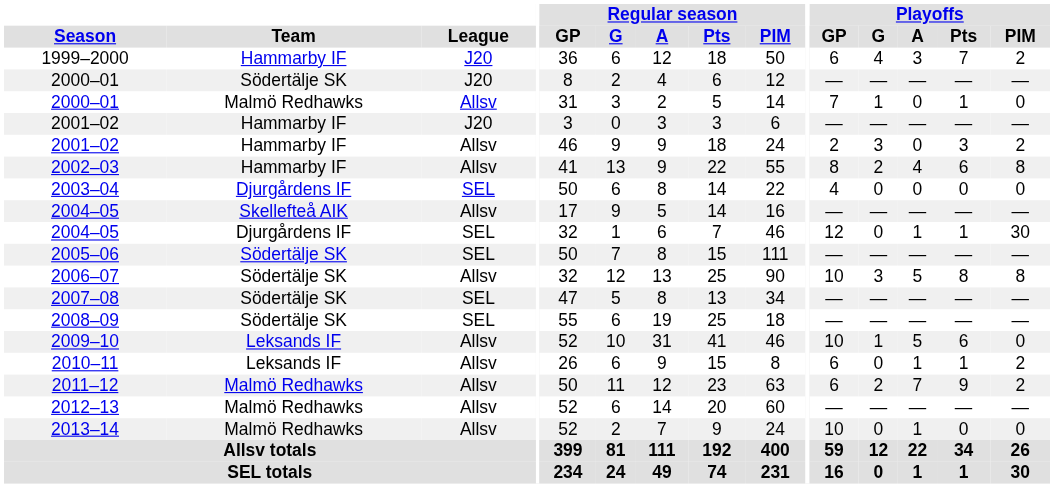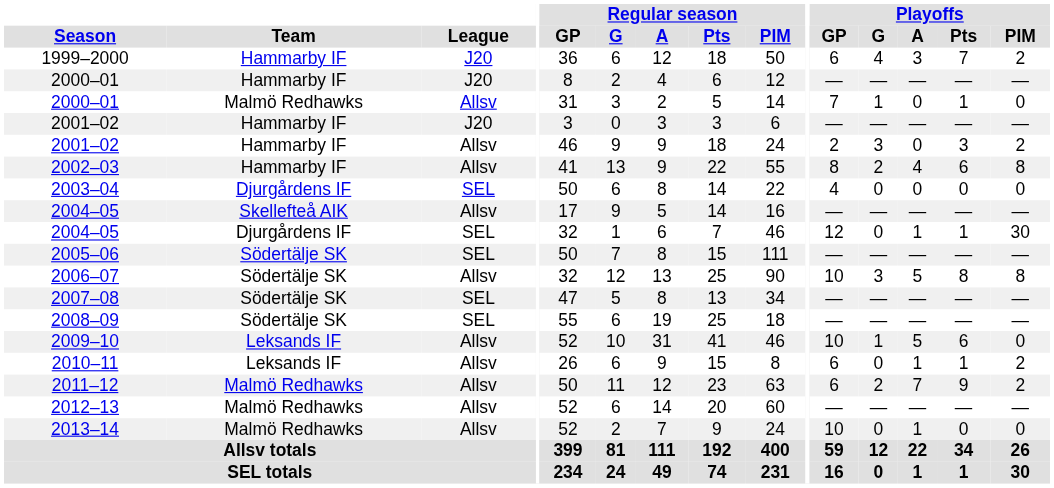 <table border="0" cellpadding="1" cellspacing="0" style="text-align:center; width:60em">
 <tr bgcolor="#e0e0e0">
 <th colspan="3" bgcolor="#ffffff"></th>
 <th rowspan="99" bgcolor="#ffffff"></th>
 <th colspan="5"><a href='#'>Regular season</a></th>
 <th rowspan="99" bgcolor="#ffffff"></th>
 <th colspan="5"><a href='#'>Playoffs</a></th>
 </tr>
 <tr bgcolor="#e0e0e0">
 <th><a href='#'>Season</a></th>
 <th>Team</th>
 <th>League</th>
 <th>GP</th>
 <th><a href='#'>G</a></th>
 <th><a href='#'>A</a></th>
 <th><a href='#'>Pts</a></th>
 <th><a href='#'>PIM</a></th>
 <th>GP</th>
 <th>G</th>
 <th>A</th>
 <th>Pts</th>
 <th>PIM</th>
 </tr>
 <tr>
 <td>1999–2000</td>
 <td><a href='#'>Hammarby IF</a></td>
 <td><a href='#'>J20</a></td>
 <td>36</td>
 <td>6</td>
 <td>12</td>
 <td>18</td>
 <td>50</td>
 <td>6</td>
 <td>4</td>
 <td>3</td>
 <td>7</td>
 <td>2</td>
 </tr>
 <tr bgcolor="#f0f0f0">
 <td>2000–01</td>
-<td>Södertälje SK</td>
+<td>Hammarby IF</td>
 <td>J20</td>
 <td>8</td>
 <td>2</td>
 <td>4</td>
 <td>6</td>
 <td>12</td>
 <td>—</td>
 <td>—</td>
 <td>—</td>
 <td>—</td>
 <td>—</td>
 </tr>
 <tr>
 <td><a href='#'>2000–01</a></td>
 <td>Malmö Redhawks</td>
 <td><a href='#'>Allsv</a></td>
 <td>31</td>
 <td>3</td>
 <td>2</td>
 <td>5</td>
 <td>14</td>
 <td>7</td>
 <td>1</td>
 <td>0</td>
 <td>1</td>
 <td>0</td>
 </tr>
 <tr bgcolor="#f0f0f0">
 <td>2001–02</td>
 <td>Hammarby IF</td>
 <td>J20</td>
 <td>3</td>
 <td>0</td>
 <td>3</td>
 <td>3</td>
 <td>6</td>
 <td>—</td>
 <td>—</td>
 <td>—</td>
 <td>—</td>
 <td>—</td>
 </tr>
 <tr>
 <td><a href='#'>2001–02</a></td>
 <td>Hammarby IF</td>
 <td>Allsv</td>
 <td>46</td>
 <td>9</td>
 <td>9</td>
 <td>18</td>
 <td>24</td>
 <td>2</td>
 <td>3</td>
 <td>0</td>
 <td>3</td>
 <td>2</td>
 </tr>
 <tr bgcolor="#f0f0f0">
 <td><a href='#'>2002–03</a></td>
 <td>Hammarby IF</td>
 <td>Allsv</td>
 <td>41</td>
 <td>13</td>
 <td>9</td>
 <td>22</td>
 <td>55</td>
 <td>8</td>
 <td>2</td>
 <td>4</td>
 <td>6</td>
 <td>8</td>
 </tr>
 <tr>
 <td><a href='#'>2003–04</a></td>
 <td><a href='#'>Djurgårdens IF</a></td>
 <td><a href='#'>SEL</a></td>
 <td>50</td>
 <td>6</td>
 <td>8</td>
 <td>14</td>
 <td>22</td>
 <td>4</td>
 <td>0</td>
 <td>0</td>
 <td>0</td>
 <td>0</td>
 </tr>
 <tr bgcolor="#f0f0f0">
 <td><a href='#'>2004–05</a></td>
 <td><a href='#'>Skellefteå AIK</a></td>
 <td>Allsv</td>
 <td>17</td>
 <td>9</td>
 <td>5</td>
 <td>14</td>
 <td>16</td>
 <td>—</td>
 <td>—</td>
 <td>—</td>
 <td>—</td>
 <td>—</td>
 </tr>
 <tr>
 <td><a href='#'>2004–05</a></td>
 <td>Djurgårdens IF</td>
 <td>SEL</td>
 <td>32</td>
 <td>1</td>
 <td>6</td>
 <td>7</td>
 <td>46</td>
 <td>12</td>
 <td>0</td>
 <td>1</td>
 <td>1</td>
 <td>30</td>
 </tr>
 <tr bgcolor="#f0f0f0">
 <td><a href='#'>2005–06</a></td>
 <td><a href='#'>Södertälje SK</a></td>
 <td>SEL</td>
 <td>50</td>
 <td>7</td>
 <td>8</td>
 <td>15</td>
 <td>111</td>
 <td>—</td>
 <td>—</td>
 <td>—</td>
 <td>—</td>
 <td>—</td>
 </tr>
 <tr>
 <td><a href='#'>2006–07</a></td>
 <td>Södertälje SK</td>
 <td>Allsv</td>
 <td>32</td>
 <td>12</td>
 <td>13</td>
 <td>25</td>
 <td>90</td>
 <td>10</td>
 <td>3</td>
 <td>5</td>
 <td>8</td>
 <td>8</td>
 </tr>
 <tr bgcolor="#f0f0f0">
 <td><a href='#'>2007–08</a></td>
 <td>Södertälje SK</td>
 <td>SEL</td>
 <td>47</td>
 <td>5</td>
 <td>8</td>
 <td>13</td>
 <td>34</td>
 <td>—</td>
 <td>—</td>
 <td>—</td>
 <td>—</td>
 <td>—</td>
 </tr>
 <tr>
 <td><a href='#'>2008–09</a></td>
 <td>Södertälje SK</td>
 <td>SEL</td>
 <td>55</td>
 <td>6</td>
 <td>19</td>
 <td>25</td>
 <td>18</td>
 <td>—</td>
 <td>—</td>
 <td>—</td>
 <td>—</td>
 <td>—</td>
 </tr>
 <tr bgcolor="#f0f0f0">
 <td><a href='#'>2009–10</a></td>
 <td><a href='#'>Leksands IF</a></td>
 <td>Allsv</td>
 <td>52</td>
 <td>10</td>
 <td>31</td>
 <td>41</td>
 <td>46</td>
 <td>10</td>
 <td>1</td>
 <td>5</td>
 <td>6</td>
 <td>0</td>
 </tr>
 <tr>
 <td><a href='#'>2010–11</a></td>
 <td>Leksands IF</td>
 <td>Allsv</td>
 <td>26</td>
 <td>6</td>
 <td>9</td>
 <td>15</td>
 <td>8</td>
 <td>6</td>
 <td>0</td>
 <td>1</td>
 <td>1</td>
 <td>2</td>
 </tr>
 <tr bgcolor="#f0f0f0">
 <td><a href='#'>2011–12</a></td>
 <td><a href='#'>Malmö Redhawks</a></td>
 <td>Allsv</td>
 <td>50</td>
 <td>11</td>
 <td>12</td>
 <td>23</td>
 <td>63</td>
 <td>6</td>
 <td>2</td>
 <td>7</td>
 <td>9</td>
 <td>2</td>
 </tr>
 <tr>
 <td><a href='#'>2012–13</a></td>
 <td>Malmö Redhawks</td>
 <td>Allsv</td>
 <td>52</td>
 <td>6</td>
 <td>14</td>
 <td>20</td>
 <td>60</td>
 <td>—</td>
 <td>—</td>
 <td>—</td>
 <td>—</td>
 <td>—</td>
 </tr>
 <tr bgcolor="#f0f0f0">
 <td><a href='#'>2013–14</a></td>
 <td>Malmö Redhawks</td>
 <td>Allsv</td>
 <td>52</td>
 <td>2</td>
 <td>7</td>
 <td>9</td>
 <td>24</td>
 <td>10</td>
 <td>0</td>
 <td>1</td>
 <td>0</td>
 <td>0</td>
 </tr>
 <tr bgcolor="#e0e0e0">
 <th colspan="3">Allsv totals</th>
 <th>399</th>
 <th>81</th>
 <th>111</th>
 <th>192</th>
 <th>400</th>
 <th>59</th>
 <th>12</th>
 <th>22</th>
 <th>34</th>
 <th>26</th>
 </tr>
 <tr bgcolor="#e0e0e0">
 <th colspan="3">SEL totals</th>
 <th>234</th>
 <th>24</th>
 <th>49</th>
 <th>74</th>
 <th>231</th>
 <th>16</th>
 <th>0</th>
 <th>1</th>
 <th>1</th>
 <th>30</th>
 </tr>
 </table>
